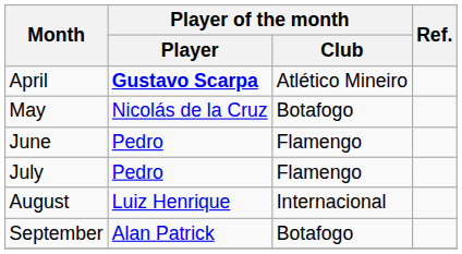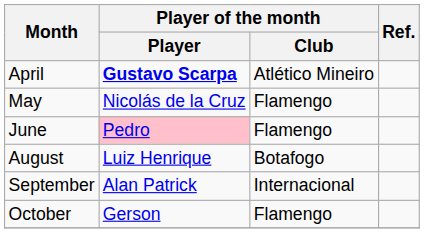 <table class="wikitable">
 <tr>
 <th rowspan="2">Month</th>
 <th colspan="2">Player of the month</th>
 <th rowspan="2">Ref.</th>
 </tr>
 <tr>
 <th>Player</th>
 <th>Club</th>
 </tr>
 <tr>
 <td>April</td>
 <td><strong> <a href='#'>Gustavo Scarpa</a></strong></td>
 <td>Atlético Mineiro</td>
 <td align="center"></td>
 </tr>
 <tr>
 <td>May</td>
 <td> <a href='#'>Nicolás de la Cruz</a></td>
-<td>Botafogo</td>
+<td>Flamengo</td>
 <td align="center"></td>
 </tr>
 <tr>
 <td>June</td>
-<td> <a href='#'>Pedro</a></td>
-<td>Flamengo</td>
-<td align="center"></td>
-</tr>
-<tr>
-<td>July</td>
-<td> <a href='#'>Pedro</a></td>
+<td style="background: pink;"> <a href='#'>Pedro</a></td>
 <td>Flamengo</td>
 <td align="center"></td>
 </tr>
 <tr>
 <td>August</td>
 <td> <a href='#'>Luiz Henrique</a></td>
-<td>Internacional</td>
+<td>Botafogo</td>
 <td align="center"></td>
 </tr>
 <tr>
 <td>September</td>
 <td> <a href='#'>Alan Patrick</a></td>
-<td>Botafogo</td>
+<td>Internacional</td>
+<td align="center"></td>
+</tr>
+<tr>
+<td>October</td>
+<td> <a href='#'>Gerson</a></td>
+<td>Flamengo</td>
 <td align="center"></td>
 </tr>
 <tr>
 </tr>
 </table>
